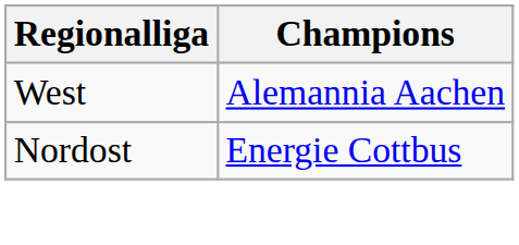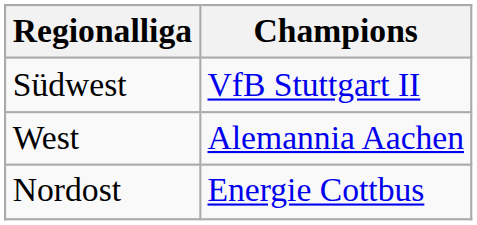 <table class="wikitable">
 <tr>
 <th>Regionalliga</th>
 <th>Champions</th>
+</tr>
+<tr>
+<td>Südwest</td>
+<td><a href='#'>VfB Stuttgart II</a></td>
 </tr>
 <tr>
 <td>West</td>
 <td><a href='#'>Alemannia Aachen</a></td>
 </tr>
 <tr>
 <td>Nordost</td>
 <td><a href='#'>Energie Cottbus</a></td>
 </tr>
 </table>
